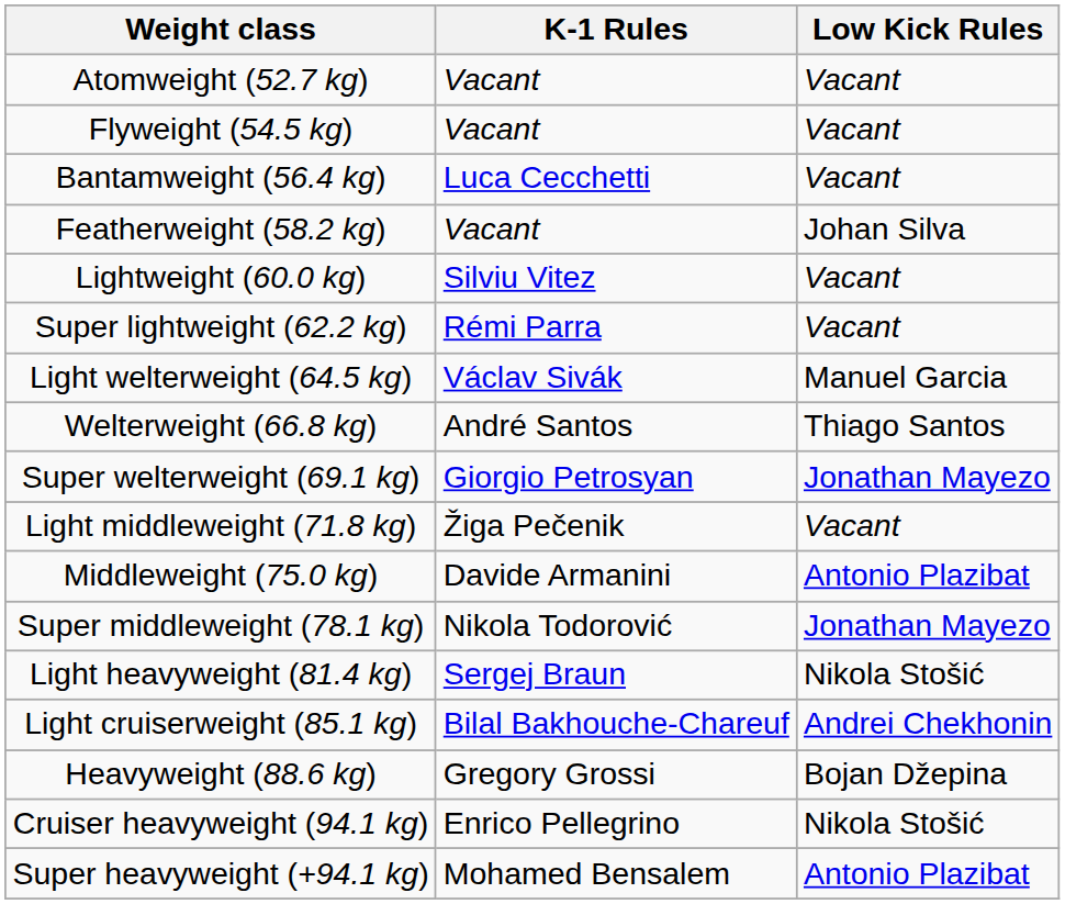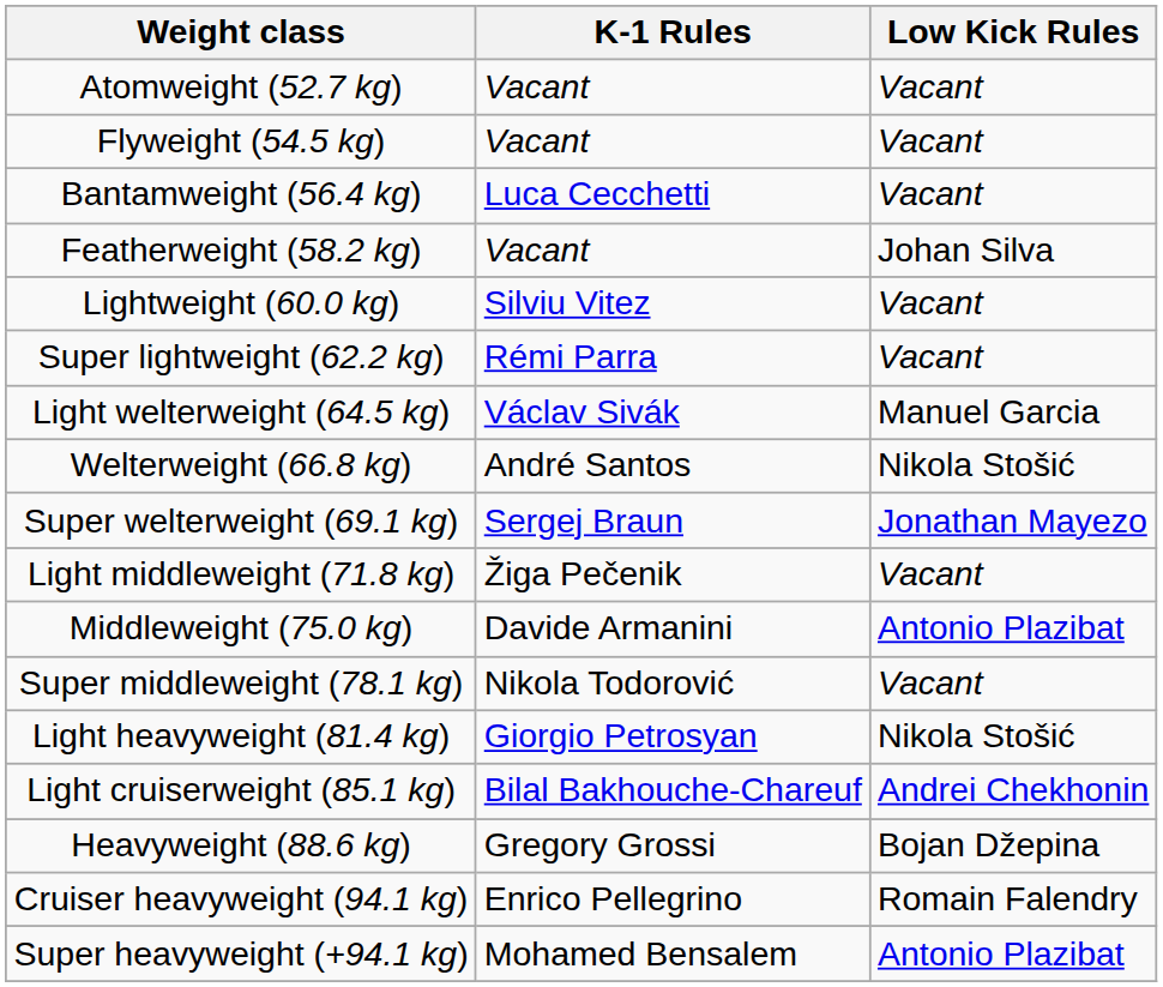 <table class="wikitable sortable" style="text-align:center">
 <tr>
 <th>Weight class</th>
 <th>K-1 Rules</th>
 <th>Low Kick Rules</th>
 </tr>
 <tr>
 <td data-sort-value=4>Atomweight (<em>52.7 kg</em>)</td>
 <td align=left><em>Vacant</em></td>
 <td align=left><em>Vacant</em></td>
 </tr>
 <tr>
 <td data-sort-value=4>Flyweight (<em>54.5 kg</em>)</td>
 <td align=left><em>Vacant</em></td>
 <td align=left><em>Vacant</em></td>
 </tr>
 <tr>
 <td data-sort-value=4>Bantamweight (<em>56.4 kg</em>)</td>
 <td align=left> <a href='#'>Luca Cecchetti</a></td>
 <td align=left><em>Vacant</em></td>
 </tr>
 <tr>
 <td data-sort-value=4>Featherweight (<em>58.2 kg</em>)</td>
 <td align=left><em>Vacant</em></td>
 <td align=left> Johan Silva</td>
 </tr>
 <tr>
 <td data-sort-value=4>Lightweight (<em>60.0 kg</em>)</td>
 <td align=left> <a href='#'>Silviu Vitez</a></td>
 <td align=left><em>Vacant</em></td>
 </tr>
 <tr>
 <td data-sort-value=4>Super lightweight (<em>62.2 kg</em>)</td>
 <td align=left> <a href='#'>Rémi Parra</a></td>
 <td align=left><em>Vacant</em></td>
 </tr>
 <tr>
 <td data-sort-value=4>Light welterweight (<em>64.5 kg</em>)</td>
 <td align=left> <a href='#'>Václav Sivák</a></td>
 <td align=left> Manuel Garcia</td>
 </tr>
 <tr>
 <td data-sort-value=4>Welterweight (<em>66.8 kg</em>)</td>
 <td align=left> André Santos</td>
-<td align=left> Thiago Santos</td>
+<td align=left> Nikola Stošić</td>
 </tr>
 <tr>
 <td data-sort-value=4>Super welterweight (<em>69.1 kg</em>)</td>
-<td align=left> <a href='#'>Giorgio Petrosyan</a></td>
+<td align=left> <a href='#'>Sergej Braun</a></td>
 <td align=left> <a href='#'>Jonathan Mayezo</a></td>
 </tr>
 <tr>
 <td data-sort-value=4>Light middleweight (<em>71.8 kg</em>)</td>
 <td align=left> Žiga Pečenik</td>
 <td align=left><em>Vacant</em></td>
 </tr>
 <tr>
 <td data-sort-value=4>Middleweight (<em>75.0 kg</em>)</td>
 <td align=left> Davide Armanini</td>
 <td align=left> <a href='#'>Antonio Plazibat</a></td>
 </tr>
 <tr>
 <td data-sort-value=4>Super middleweight (<em>78.1 kg</em>)</td>
 <td align=left> Nikola Todorović</td>
-<td align=left> <a href='#'>Jonathan Mayezo</a></td>
+<td align=left><em>Vacant</em></td>
 </tr>
 <tr>
 <td data-sort-value=4>Light heavyweight (<em>81.4 kg</em>)</td>
-<td align=left> <a href='#'>Sergej Braun</a></td>
+<td align=left> <a href='#'>Giorgio Petrosyan</a></td>
 <td align=left> Nikola Stošić</td>
 </tr>
 <tr>
 <td data-sort-value=4>Light cruiserweight (<em>85.1 kg</em>)</td>
 <td align=left> <a href='#'>Bilal Bakhouche-Chareuf</a></td>
 <td align=left> <a href='#'>Andrei Chekhonin</a></td>
 </tr>
 <tr>
 <td data-sort-value=4>Heavyweight (<em>88.6 kg</em>)</td>
 <td align=left> Gregory Grossi</td>
 <td align=left> Bojan Džepina</td>
 </tr>
 <tr>
 <td data-sort-value=4>Cruiser heavyweight (<em>94.1 kg</em>)</td>
 <td align=left> Enrico Pellegrino</td>
-<td align=left> Nikola Stošić</td>
+<td align=left> Romain Falendry</td>
 </tr>
 <tr>
 <td data-sort-value=4>Super heavyweight (<em>+94.1 kg</em>)</td>
 <td align=left> Mohamed Bensalem</td>
 <td align=left> <a href='#'>Antonio Plazibat</a></td>
 </tr>
 <tr>
 </tr>
 </table>
